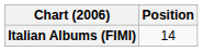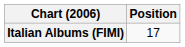 <table class="wikitable plainrowheaders" style="text-align:center">
 <tr>
 <th scope="col">Chart (2006)</th>
 <th scope="col">Position</th>
 </tr>
 <tr>
 <th scope="row">Italian Albums (FIMI)</th>
-<td>14</td>
+<td>17</td>
 </tr>
 </table>
